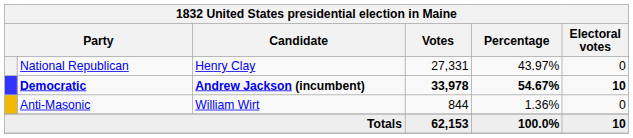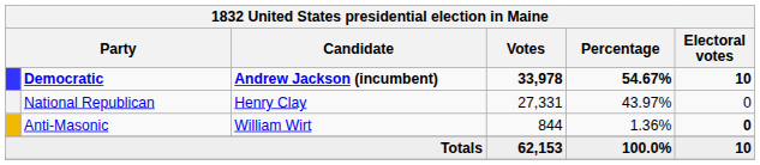 <table class="wikitable" style="font-size: 95%;">
 <tr>
 <th colspan="6">1832 United States presidential election in Maine</th>
 </tr>
 <tr>
 <th colspan="2" style="width: 15em">Party</th>
 <th style="width: 17em">Candidate</th>
 <th style="width: 5em">Votes</th>
 <th style="width: 7em">Percentage</th>
 <th style="width: 5em">Electoral votes</th>
 </tr>
 <tr>
+<th style="background-color:#3333FF; width: 3px"></th>
+<td style="width: 130px"><strong><a href='#'>Democratic</a></strong></td>
+<td><strong><a href='#'>Andrew Jackson</a> (incumbent)</strong></td>
+<td align="right"><strong>33,978</strong></td>
+<td align="right"><strong>54.67%</strong></td>
+<td align="right"><strong>10</strong></td>
+</tr>
+<tr>
 <th></th>
 <td style="width: 130px"><a href='#'>National Republican</a></td>
 <td><a href='#'>Henry Clay</a></td>
 <td align="right">27,331</td>
 <td align="right">43.97%</td>
 <td align="right">0</td>
 </tr>
 <tr>
-<th style="background-color:#3333FF; width: 3px"></th>
-<td style="width: 130px"><strong><a href='#'>Democratic</a></strong></td>
-<td><strong><a href='#'>Andrew Jackson</a> (incumbent)</strong></td>
-<td align="right"><strong>33,978</strong></td>
-<td align="right"><strong>54.67%</strong></td>
-<td align="right"><strong>10</strong></td>
-</tr>
-<tr>
 <th style="background-color:#F1BA00; width: 3px"></th>
 <td style="width: 130px"><a href='#'>Anti-Masonic</a></td>
 <td><a href='#'>William Wirt</a></td>
 <td align="right">844</td>
 <td align="right">1.36%</td>
-<td align="right">0</td>
+<td align="right"><strong>0</strong></td>
 </tr>
 <tr>
 </tr>
 <tr bgcolor="#EEEEEE">
 <td colspan="3" align="right"><strong>Totals</strong></td>
 <td align="right"><strong>62,153</strong></td>
 <td align="right"><strong>100.0%</strong></td>
 <td align="right"><strong>10</strong></td>
 </tr>
 <tr>
 </tr>
 </table>
